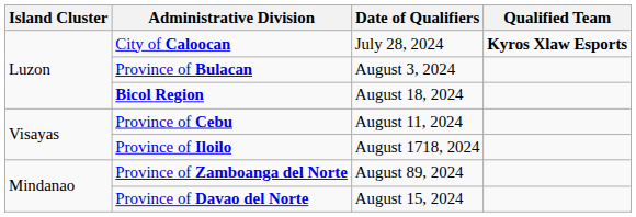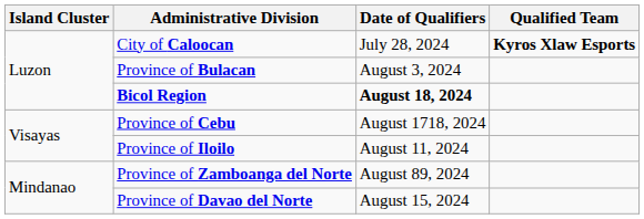 <table class="wikitable">
 <tr>
 <th>Island Cluster</th>
 <th>Administrative Division</th>
 <th>Date of Qualifiers</th>
 <th>Qualified Team</th>
 </tr>
 <tr>
 <td rowspan="3">Luzon</td>
 <td><a href='#'>City of <strong>Caloocan</strong></a></td>
 <td>July 28, 2024</td>
 <td style="text-align:center;"><strong>Kyros Xlaw Esports</strong></td>
 </tr>
 <tr>
 <td><a href='#'>Province of <strong>Bulacan</strong></a></td>
 <td>August 3, 2024</td>
 <td></td>
 </tr>
 <tr>
 <td><strong><a href='#'>Bicol Region</a></strong></td>
-<td>August 18, 2024</td>
+<td><strong>August 18, 2024</strong></td>
 <td></td>
 </tr>
 <tr>
 <td rowspan="2">Visayas</td>
 <td><a href='#'>Province of <strong>Cebu</strong></a></td>
-<td>August 11, 2024</td>
+<td>August 1718, 2024</td>
 <td></td>
 </tr>
 <tr>
 <td><a href='#'>Province of <strong>Iloilo</strong></a></td>
-<td>August 1718, 2024</td>
+<td>August 11, 2024</td>
 <td></td>
 </tr>
 <tr>
 <td rowspan="2">Mindanao</td>
 <td><a href='#'>Province of <strong>Zamboanga del Norte</strong></a></td>
 <td>August 89, 2024</td>
 <td></td>
 </tr>
 <tr>
 <td><a href='#'>Province of <strong>Davao del Norte</strong></a></td>
 <td>August 15, 2024</td>
 <td></td>
 </tr>
 </table>
